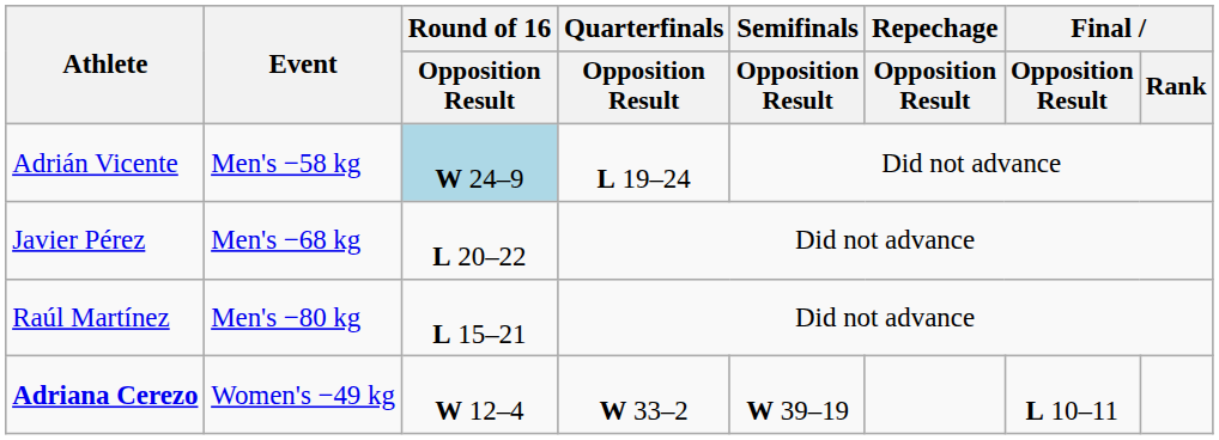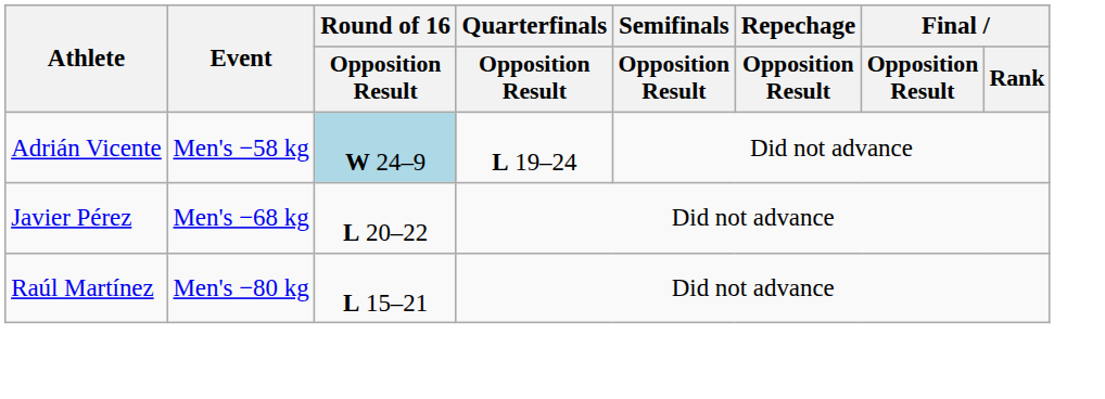 <table class="wikitable" style="font-size:90%;">
 <tr>
 <th rowspan=2>Athlete</th>
 <th rowspan=2>Event</th>
 <th>Round of 16</th>
 <th>Quarterfinals</th>
 <th>Semifinals</th>
 <th>Repechage</th>
 <th colspan=2>Final / </th>
 </tr>
 <tr style="font-size:95%">
 <th>Opposition<br>Result</th>
 <th>Opposition<br>Result</th>
 <th>Opposition<br>Result</th>
 <th>Opposition<br>Result</th>
 <th>Opposition<br>Result</th>
 <th>Rank</th>
 </tr>
 <tr align=center>
 <td align=left><a href='#'>Adrián Vicente</a></td>
 <td align=left><a href='#'>Men's −58 kg</a></td>
 <td style="background: lightblue;"><br><strong>W</strong> 24–9</td>
 <td><br><strong>L</strong> 19–24</td>
 <td colspan=4>Did not advance</td>
 </tr>
 <tr align=center>
 <td align=left><a href='#'>Javier Pérez</a></td>
 <td align=left><a href='#'>Men's −68 kg</a></td>
 <td><br><strong>L</strong> 20–22</td>
 <td colspan=5>Did not advance</td>
 </tr>
 <tr align=center>
 <td align=left><a href='#'>Raúl Martínez</a></td>
 <td align=left><a href='#'>Men's −80 kg</a></td>
 <td><br><strong>L</strong> 15–21</td>
 <td colspan=5>Did not advance</td>
 </tr>
-<tr align=center>
-<td align=left><strong><a href='#'>Adriana Cerezo</a></strong></td>
-<td align=left><a href='#'>Women's −49 kg</a></td>
-<td><br><strong>W</strong> 12–4</td>
-<td><br><strong>W</strong> 33–2</td>
-<td><br><strong>W</strong> 39–19</td>
-<td></td>
-<td><br><strong>L</strong> 10–11</td>
-<td></td>
-</tr>
 </table>
